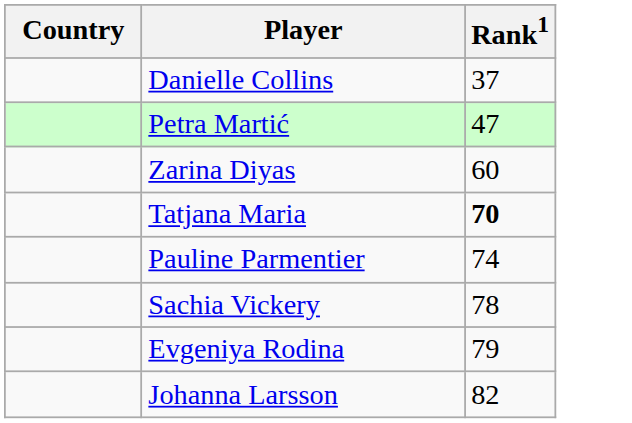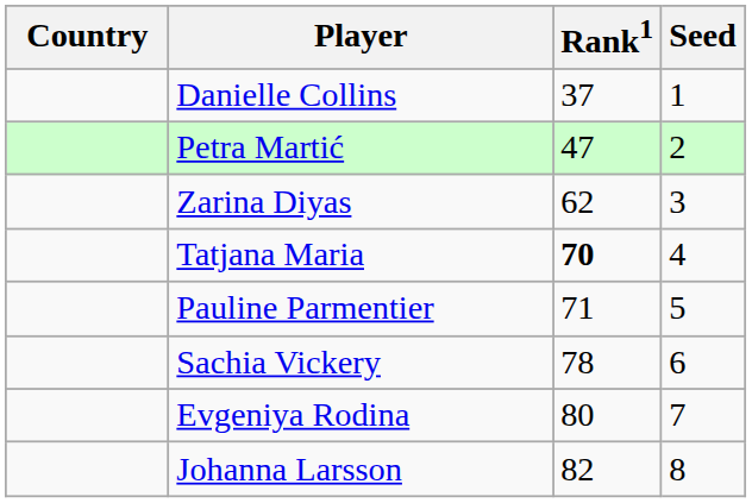 <table class="sortable wikitable">
 <tr>
 <th width="70">Country</th>
 <th width="175">Player</th>
 <th>Rank<sup>1</sup></th>
+<th>Seed</th>
 </tr>
 <tr>
 <td></td>
 <td><a href='#'>Danielle Collins</a></td>
 <td>37</td>
+<td>1</td>
 </tr>
 <tr style="background:#cfc;">
 <td></td>
 <td><a href='#'>Petra Martić</a></td>
 <td>47</td>
+<td>2</td>
 </tr>
 <tr>
 <td></td>
 <td><a href='#'>Zarina Diyas</a></td>
-<td>60</td>
+<td>62</td>
+<td>3</td>
 </tr>
 <tr>
 <td></td>
 <td><a href='#'>Tatjana Maria</a></td>
 <td><strong>70</strong></td>
+<td>4</td>
 </tr>
 <tr>
 <td></td>
 <td><a href='#'>Pauline Parmentier</a></td>
-<td>74</td>
+<td>71</td>
+<td>5</td>
 </tr>
 <tr>
 <td></td>
 <td><a href='#'>Sachia Vickery</a></td>
 <td>78</td>
+<td>6</td>
 </tr>
 <tr>
 <td></td>
 <td><a href='#'>Evgeniya Rodina</a></td>
-<td>79</td>
+<td>80</td>
+<td>7</td>
 </tr>
 <tr>
 <td></td>
 <td><a href='#'>Johanna Larsson</a></td>
 <td>82</td>
+<td>8</td>
 </tr>
 </table>
